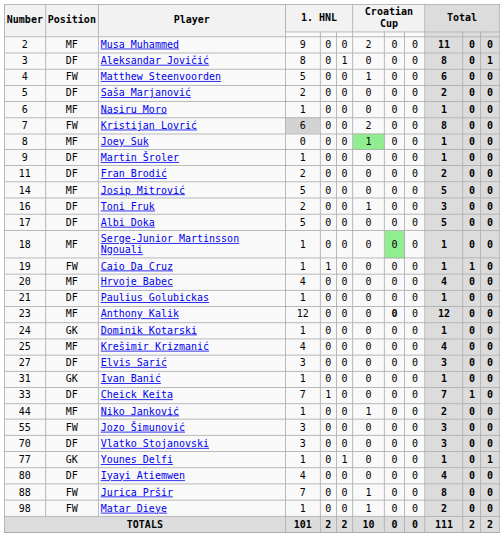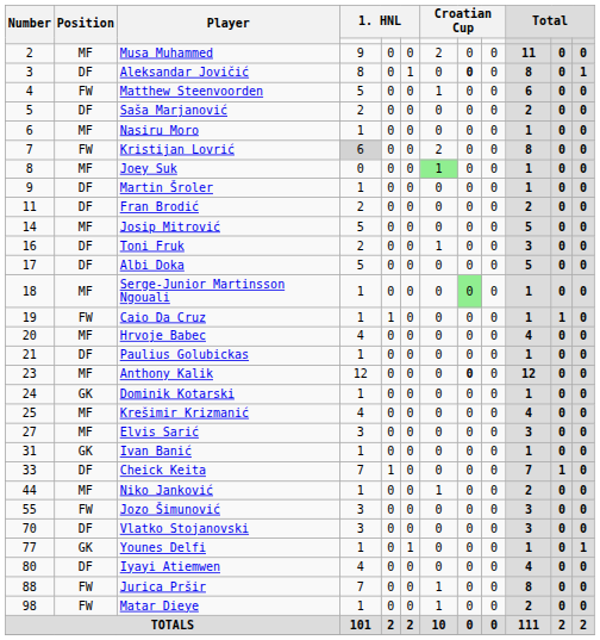 <table class="wikitable" style="font-size: 95%; text-align: center;">
 <tr>
 <th width=40 rowspan="2"  align="center">Number</th>
 <th width=40 rowspan="2"  align="center">Position</th>
 <th width=225 rowspan="2"  align="center">Player</th>
 <th width=120 colspan="3" align="center">1. HNL</th>
 <th width=120 colspan="3" align="center">Croatian Cup</th>
 <th width=140 colspan="3" align="center" style="background: #DCDCDC">Total</th>
 </tr>
 <tr>
 <td></td>
 <td></td>
 <td></td>
 <td></td>
 <td></td>
 <td></td>
 <th style="background: #DCDCDC"></th>
 <th style="background: #DCDCDC"></th>
 <th style="background: #DCDCDC"></th>
 </tr>
 <tr>
 <td>2</td>
 <td>MF</td>
 <td style="text-align:left;"> <a href='#'>Musa Muhammed</a></td>
 <td>9</td>
 <td>0</td>
 <td>0</td>
 <td>2</td>
 <td>0</td>
 <td>0</td>
 <th style="background: #DCDCDC">11</th>
 <th style="background: #DCDCDC">0</th>
 <th style="background: #DCDCDC">0</th>
 </tr>
 <tr>
 <td>3</td>
 <td>DF</td>
 <td style="text-align:left;"> <a href='#'>Aleksandar Jovičić</a></td>
 <td>8</td>
 <td>0</td>
 <td>1</td>
 <td>0</td>
-<td>0</td>
+<td><strong>0</strong></td>
 <td>0</td>
 <th style="background: #DCDCDC">8</th>
 <th style="background: #DCDCDC">0</th>
 <th style="background: #DCDCDC">1</th>
 </tr>
 <tr>
 <td>4</td>
 <td>FW</td>
 <td style="text-align:left;"> <a href='#'>Matthew Steenvoorden</a></td>
 <td>5</td>
 <td>0</td>
 <td>0</td>
 <td>1</td>
 <td>0</td>
 <td>0</td>
 <th style="background: #DCDCDC">6</th>
 <th style="background: #DCDCDC">0</th>
 <th style="background: #DCDCDC">0</th>
 </tr>
 <tr>
 <td>5</td>
 <td>DF</td>
 <td style="text-align:left;"> <a href='#'>Saša Marjanović</a></td>
 <td>2</td>
 <td>0</td>
 <td>0</td>
 <td>0</td>
 <td>0</td>
 <td>0</td>
 <th style="background: #DCDCDC">2</th>
 <th style="background: #DCDCDC">0</th>
 <th style="background: #DCDCDC">0</th>
 </tr>
 <tr>
 <td>6</td>
 <td>MF</td>
 <td style="text-align:left;"> <a href='#'>Nasiru Moro</a></td>
 <td>1</td>
 <td>0</td>
 <td>0</td>
 <td>0</td>
 <td>0</td>
 <td>0</td>
 <th style="background: #DCDCDC">1</th>
 <th style="background: #DCDCDC">0</th>
 <th style="background: #DCDCDC">0</th>
 </tr>
 <tr>
 <td>7</td>
 <td>FW</td>
 <td style="text-align:left;"> <a href='#'>Kristijan Lovrić</a></td>
 <td style="background: lightgrey;">6</td>
 <td>0</td>
 <td>0</td>
 <td>2</td>
 <td>0</td>
 <td>0</td>
 <th style="background: #DCDCDC">8</th>
 <th style="background: #DCDCDC">0</th>
 <th style="background: #DCDCDC">0</th>
 </tr>
 <tr>
 <td>8</td>
 <td>MF</td>
 <td style="text-align:left;"> <a href='#'>Joey Suk</a></td>
 <td>0</td>
 <td>0</td>
 <td>0</td>
 <td style="background: lightgreen;">1</td>
 <td>0</td>
 <td>0</td>
 <th style="background: #DCDCDC">1</th>
 <th style="background: #DCDCDC">0</th>
 <th style="background: #DCDCDC">0</th>
 </tr>
 <tr>
 <td>9</td>
 <td>DF</td>
 <td style="text-align:left;"> <a href='#'>Martin Šroler</a></td>
 <td>1</td>
 <td>0</td>
 <td>0</td>
 <td>0</td>
 <td>0</td>
 <td>0</td>
 <th style="background: #DCDCDC">1</th>
 <th style="background: #DCDCDC">0</th>
 <th style="background: #DCDCDC">0</th>
 </tr>
 <tr>
 <td>11</td>
 <td>DF</td>
 <td style="text-align:left;"> <a href='#'>Fran Brodić</a></td>
 <td>2</td>
 <td>0</td>
 <td>0</td>
 <td>0</td>
 <td>0</td>
 <td>0</td>
 <th style="background: #DCDCDC">2</th>
 <th style="background: #DCDCDC">0</th>
 <th style="background: #DCDCDC">0</th>
 </tr>
 <tr>
 <td>14</td>
 <td>MF</td>
 <td style="text-align:left;"> <a href='#'>Josip Mitrović</a></td>
 <td>5</td>
 <td>0</td>
 <td>0</td>
 <td>0</td>
 <td>0</td>
 <td>0</td>
 <th style="background: #DCDCDC">5</th>
 <th style="background: #DCDCDC">0</th>
 <th style="background: #DCDCDC">0</th>
 </tr>
 <tr>
 <td>16</td>
 <td>DF</td>
 <td style="text-align:left;"> <a href='#'>Toni Fruk</a></td>
 <td>2</td>
 <td>0</td>
 <td>0</td>
 <td>1</td>
 <td>0</td>
 <td>0</td>
 <th style="background: #DCDCDC">3</th>
 <th style="background: #DCDCDC">0</th>
 <th style="background: #DCDCDC">0</th>
 </tr>
 <tr>
 <td>17</td>
 <td>DF</td>
 <td style="text-align:left;"> <a href='#'>Albi Doka</a></td>
 <td>5</td>
 <td>0</td>
 <td>0</td>
 <td>0</td>
 <td>0</td>
 <td>0</td>
 <th style="background: #DCDCDC">5</th>
 <th style="background: #DCDCDC">0</th>
 <th style="background: #DCDCDC">0</th>
 </tr>
 <tr>
 <td>18</td>
 <td>MF</td>
 <td style="text-align:left;"> <a href='#'>Serge-Junior Martinsson Ngouali</a></td>
 <td>1</td>
 <td>0</td>
 <td>0</td>
 <td>0</td>
 <td style="background: lightgreen;">0</td>
 <td>0</td>
 <th style="background: #DCDCDC">1</th>
 <th style="background: #DCDCDC">0</th>
 <th style="background: #DCDCDC">0</th>
 </tr>
 <tr>
 <td>19</td>
 <td>FW</td>
 <td style="text-align:left;"> <a href='#'>Caio Da Cruz</a></td>
 <td>1</td>
 <td>1</td>
 <td>0</td>
 <td>0</td>
 <td>0</td>
 <td>0</td>
 <th style="background: #DCDCDC">1</th>
 <th style="background: #DCDCDC">1</th>
 <th style="background: #DCDCDC">0</th>
 </tr>
 <tr>
 <td>20</td>
 <td>MF</td>
 <td style="text-align:left;"> <a href='#'>Hrvoje Babec</a></td>
 <td>4</td>
 <td>0</td>
 <td>0</td>
 <td>0</td>
 <td>0</td>
 <td>0</td>
 <th style="background: #DCDCDC">4</th>
 <th style="background: #DCDCDC">0</th>
 <th style="background: #DCDCDC">0</th>
 </tr>
 <tr>
 <td>21</td>
 <td>DF</td>
 <td style="text-align:left;"> <a href='#'>Paulius Golubickas</a></td>
 <td>1</td>
 <td>0</td>
 <td>0</td>
 <td>0</td>
 <td>0</td>
 <td>0</td>
 <th style="background: #DCDCDC">1</th>
 <th style="background: #DCDCDC">0</th>
 <th style="background: #DCDCDC">0</th>
 </tr>
 <tr>
 <td>23</td>
 <td>MF</td>
 <td style="text-align:left;"> <a href='#'>Anthony Kalik</a></td>
 <td>12</td>
 <td>0</td>
 <td>0</td>
 <td>0</td>
 <td><strong>0</strong></td>
 <td>0</td>
 <th style="background: #DCDCDC">12</th>
 <th style="background: #DCDCDC">0</th>
 <th style="background: #DCDCDC">0</th>
 </tr>
 <tr>
 <td>24</td>
 <td>GK</td>
 <td style="text-align:left;"> <a href='#'>Dominik Kotarski</a></td>
 <td>1</td>
 <td>0</td>
 <td>0</td>
 <td>0</td>
 <td>0</td>
 <td>0</td>
 <th style="background: #DCDCDC">1</th>
 <th style="background: #DCDCDC">0</th>
 <th style="background: #DCDCDC">0</th>
 </tr>
 <tr>
 <td>25</td>
 <td>MF</td>
 <td style="text-align:left;"> <a href='#'>Krešimir Krizmanić</a></td>
 <td>4</td>
 <td>0</td>
 <td>0</td>
 <td>0</td>
 <td>0</td>
 <td>0</td>
 <th style="background: #DCDCDC">4</th>
 <th style="background: #DCDCDC">0</th>
 <th style="background: #DCDCDC">0</th>
 </tr>
 <tr>
 <td>27</td>
-<td>DF</td>
+<td>MF</td>
 <td style="text-align:left;"> <a href='#'>Elvis Sarić</a></td>
 <td>3</td>
 <td>0</td>
 <td>0</td>
 <td>0</td>
 <td>0</td>
 <td>0</td>
 <th style="background: #DCDCDC">3</th>
 <th style="background: #DCDCDC">0</th>
 <th style="background: #DCDCDC">0</th>
 </tr>
 <tr>
 <td>31</td>
 <td>GK</td>
 <td style="text-align:left;"> <a href='#'>Ivan Banić</a></td>
 <td>1</td>
 <td>0</td>
 <td>0</td>
 <td>0</td>
 <td>0</td>
 <td>0</td>
 <th style="background: #DCDCDC">1</th>
 <th style="background: #DCDCDC">0</th>
 <th style="background: #DCDCDC">0</th>
 </tr>
 <tr>
 <td>33</td>
 <td>DF</td>
 <td style="text-align:left;"> <a href='#'>Cheick Keita</a></td>
 <td>7</td>
 <td>1</td>
 <td>0</td>
 <td>0</td>
 <td>0</td>
 <td>0</td>
 <th style="background: #DCDCDC">7</th>
 <th style="background: #DCDCDC">1</th>
 <th style="background: #DCDCDC">0</th>
 </tr>
 <tr>
 <td>44</td>
 <td>MF</td>
 <td style="text-align:left;"> <a href='#'>Niko Janković</a></td>
 <td>1</td>
 <td>0</td>
 <td>0</td>
 <td>1</td>
 <td>0</td>
 <td>0</td>
 <th style="background: #DCDCDC">2</th>
 <th style="background: #DCDCDC">0</th>
 <th style="background: #DCDCDC">0</th>
 </tr>
 <tr>
 <td>55</td>
 <td>FW</td>
 <td style="text-align:left;"> <a href='#'>Jozo Šimunović</a></td>
 <td>3</td>
 <td>0</td>
 <td>0</td>
 <td>0</td>
 <td>0</td>
 <td>0</td>
 <th style="background: #DCDCDC">3</th>
 <th style="background: #DCDCDC">0</th>
 <th style="background: #DCDCDC">0</th>
 </tr>
 <tr>
 <td>70</td>
 <td>DF</td>
 <td style="text-align:left;"> <a href='#'>Vlatko Stojanovski</a></td>
 <td>3</td>
 <td>0</td>
 <td>0</td>
 <td>0</td>
 <td>0</td>
 <td>0</td>
 <th style="background: #DCDCDC">3</th>
 <th style="background: #DCDCDC">0</th>
 <th style="background: #DCDCDC">0</th>
 </tr>
 <tr>
 <td>77</td>
 <td>GK</td>
 <td style="text-align:left;"> <a href='#'>Younes Delfi</a></td>
 <td>1</td>
 <td>0</td>
 <td>1</td>
 <td>0</td>
 <td>0</td>
 <td>0</td>
 <th style="background: #DCDCDC">1</th>
 <th style="background: #DCDCDC">0</th>
 <th style="background: #DCDCDC">1</th>
 </tr>
 <tr>
 <td>80</td>
 <td>DF</td>
 <td style="text-align:left;"> <a href='#'>Iyayi Atiemwen</a></td>
 <td>4</td>
 <td>0</td>
 <td>0</td>
 <td>0</td>
 <td>0</td>
 <td>0</td>
 <th style="background: #DCDCDC">4</th>
 <th style="background: #DCDCDC">0</th>
 <th style="background: #DCDCDC">0</th>
 </tr>
 <tr>
 <td>88</td>
 <td>FW</td>
 <td style="text-align:left;"> <a href='#'>Jurica Pršir</a></td>
 <td>7</td>
 <td>0</td>
 <td>0</td>
 <td>1</td>
 <td>0</td>
 <td>0</td>
 <th style="background: #DCDCDC">8</th>
 <th style="background: #DCDCDC">0</th>
 <th style="background: #DCDCDC">0</th>
 </tr>
 <tr>
 <td>98</td>
 <td>FW</td>
 <td style="text-align:left;"> <a href='#'>Matar Dieye</a></td>
 <td>1</td>
 <td>0</td>
 <td>0</td>
 <td>1</td>
 <td>0</td>
 <td>0</td>
 <th style="background: #DCDCDC">2</th>
 <th style="background: #DCDCDC">0</th>
 <th style="background: #DCDCDC">0</th>
 </tr>
 <tr>
 <th colspan="3" align="center" style="background: #DCDCDC">TOTALS</th>
 <th style="background: #DCDCDC">101</th>
 <th style="background: #DCDCDC">2</th>
 <th style="background: #DCDCDC">2</th>
 <th style="background: #DCDCDC">10</th>
 <th style="background: #DCDCDC">0</th>
 <th style="background: #DCDCDC">0</th>
 <th style="background: #DCDCDC">111</th>
 <th style="background: #DCDCDC">2</th>
 <th style="background: #DCDCDC">2</th>
 </tr>
 <tr>
 </tr>
 </table>
